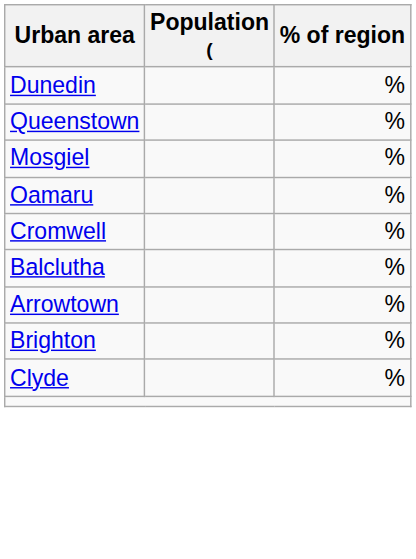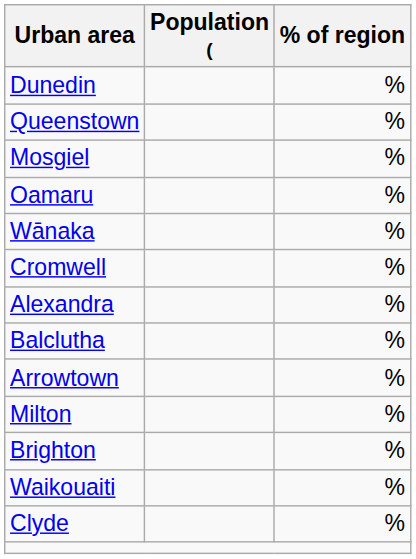 <table class="wikitable floatleft">
 <tr>
 <th>Urban area</th>
 <th>Population<br><small>(</small></th>
 <th>% of region</th>
 </tr>
 <tr>
 <td><a href='#'>Dunedin</a></td>
 <td align=right></td>
 <td align=right>%</td>
 </tr>
 <tr>
 <td><a href='#'>Queenstown</a></td>
 <td align=right></td>
 <td align=right>%</td>
 </tr>
 <tr>
 <td><a href='#'>Mosgiel</a></td>
 <td align=right></td>
 <td align=right>%</td>
 </tr>
 <tr>
 <td><a href='#'>Oamaru</a></td>
 <td align=right></td>
 <td align=right>%</td>
 </tr>
 <tr>
+<td><a href='#'>Wānaka</a></td>
+<td align=right></td>
+<td align=right>%</td>
+</tr>
+<tr>
 <td><a href='#'>Cromwell</a></td>
 <td align="right"></td>
 <td align="right">%</td>
+</tr>
+<tr>
+<td><a href='#'>Alexandra</a></td>
+<td align=right></td>
+<td align=right>%</td>
 </tr>
 <tr>
 <td><a href='#'>Balclutha</a></td>
 <td align="right"></td>
 <td align="right">%</td>
 </tr>
 <tr>
 <td><a href='#'>Arrowtown</a></td>
 <td align=right></td>
 <td align=right>%</td>
 </tr>
 <tr>
+<td><a href='#'>Milton</a></td>
+<td align=right></td>
+<td align=right>%</td>
+</tr>
+<tr>
 <td><a href='#'>Brighton</a></td>
+<td align=right></td>
+<td align=right>%</td>
+</tr>
+<tr>
+<td><a href='#'>Waikouaiti</a></td>
 <td align=right></td>
 <td align=right>%</td>
 </tr>
 <tr>
 <td><a href='#'>Clyde</a></td>
 <td align=right></td>
 <td align=right>%</td>
 </tr>
 <tr>
 <td colspan="3"></td>
 </tr>
 </table>
